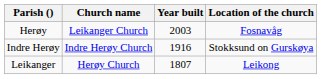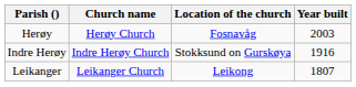 <table class="wikitable" style="text-align:center">
 <tr>
 <th>Parish ()</th>
 <th>Church name</th>
+<th>Location of the church</th>
 <th>Year built</th>
-<th>Location of the church</th>
 </tr>
 <tr>
 <td>Herøy</td>
-<td><a href='#'>Leikanger Church</a></td>
+<td><a href='#'>Herøy Church</a></td>
+<td><a href='#'>Fosnavåg</a></td>
 <td>2003</td>
-<td><a href='#'>Fosnavåg</a></td>
 </tr>
 <tr>
 <td>Indre Herøy</td>
 <td><a href='#'>Indre Herøy Church</a></td>
+<td>Stokksund on <a href='#'>Gurskøya</a></td>
 <td>1916</td>
-<td>Stokksund on <a href='#'>Gurskøya</a></td>
 </tr>
 <tr>
 <td>Leikanger</td>
-<td><a href='#'>Herøy Church</a></td>
+<td><a href='#'>Leikanger Church</a></td>
+<td><a href='#'>Leikong</a></td>
 <td>1807</td>
-<td><a href='#'>Leikong</a></td>
 </tr>
 </table>
